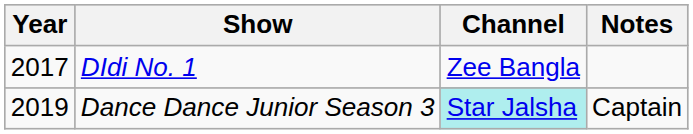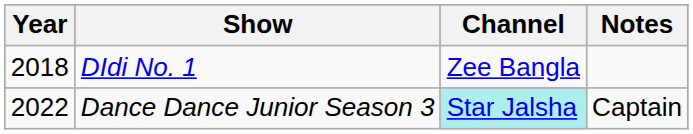 <table class="wikitable">
 <tr>
 <th>Year</th>
 <th>Show</th>
 <th>Channel</th>
 <th>Notes</th>
 </tr>
 <tr>
-<td>2017</td>
+<td>2018</td>
 <td><em><a href='#'>DIdi No. 1</a></em></td>
 <td><a href='#'>Zee Bangla</a></td>
 <td></td>
 </tr>
 <tr>
-<td>2019</td>
+<td>2022</td>
 <td><em>Dance Dance Junior Season 3</em></td>
 <td style="background: paleturquoise;"><a href='#'>Star Jalsha</a></td>
 <td>Captain</td>
 </tr>
 </table>
